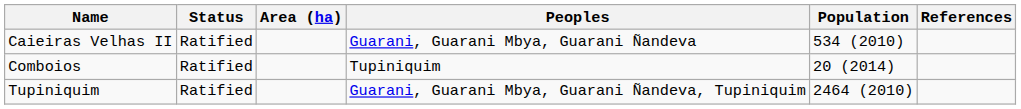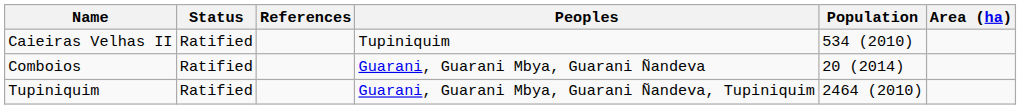 <table class="sortable wikitable">
 <tr>
 <th>Name</th>
 <th>Status</th>
-<th>Area (<a href='#'>ha</a>)</th>
+<th>References</th>
 <th>Peoples</th>
 <th>Population</th>
-<th>References</th>
+<th>Area (<a href='#'>ha</a>)</th>
 </tr>
 <tr>
 <td>Caieiras Velhas II</td>
 <td>Ratified</td>
 <td></td>
-<td><a href='#'>Guarani</a>, Guarani Mbya, Guarani Ñandeva</td>
+<td>Tupiniquim</td>
 <td>534 (2010)</td>
 <td></td>
 </tr>
 <tr>
 <td>Comboios</td>
 <td>Ratified</td>
 <td></td>
-<td>Tupiniquim</td>
+<td><a href='#'>Guarani</a>, Guarani Mbya, Guarani Ñandeva</td>
 <td>20 (2014)</td>
 <td></td>
 </tr>
 <tr>
 <td>Tupiniquim</td>
 <td>Ratified</td>
 <td></td>
 <td><a href='#'>Guarani</a>, Guarani Mbya, Guarani Ñandeva, Tupiniquim</td>
 <td>2464 (2010)</td>
 <td></td>
 </tr>
 </table>
